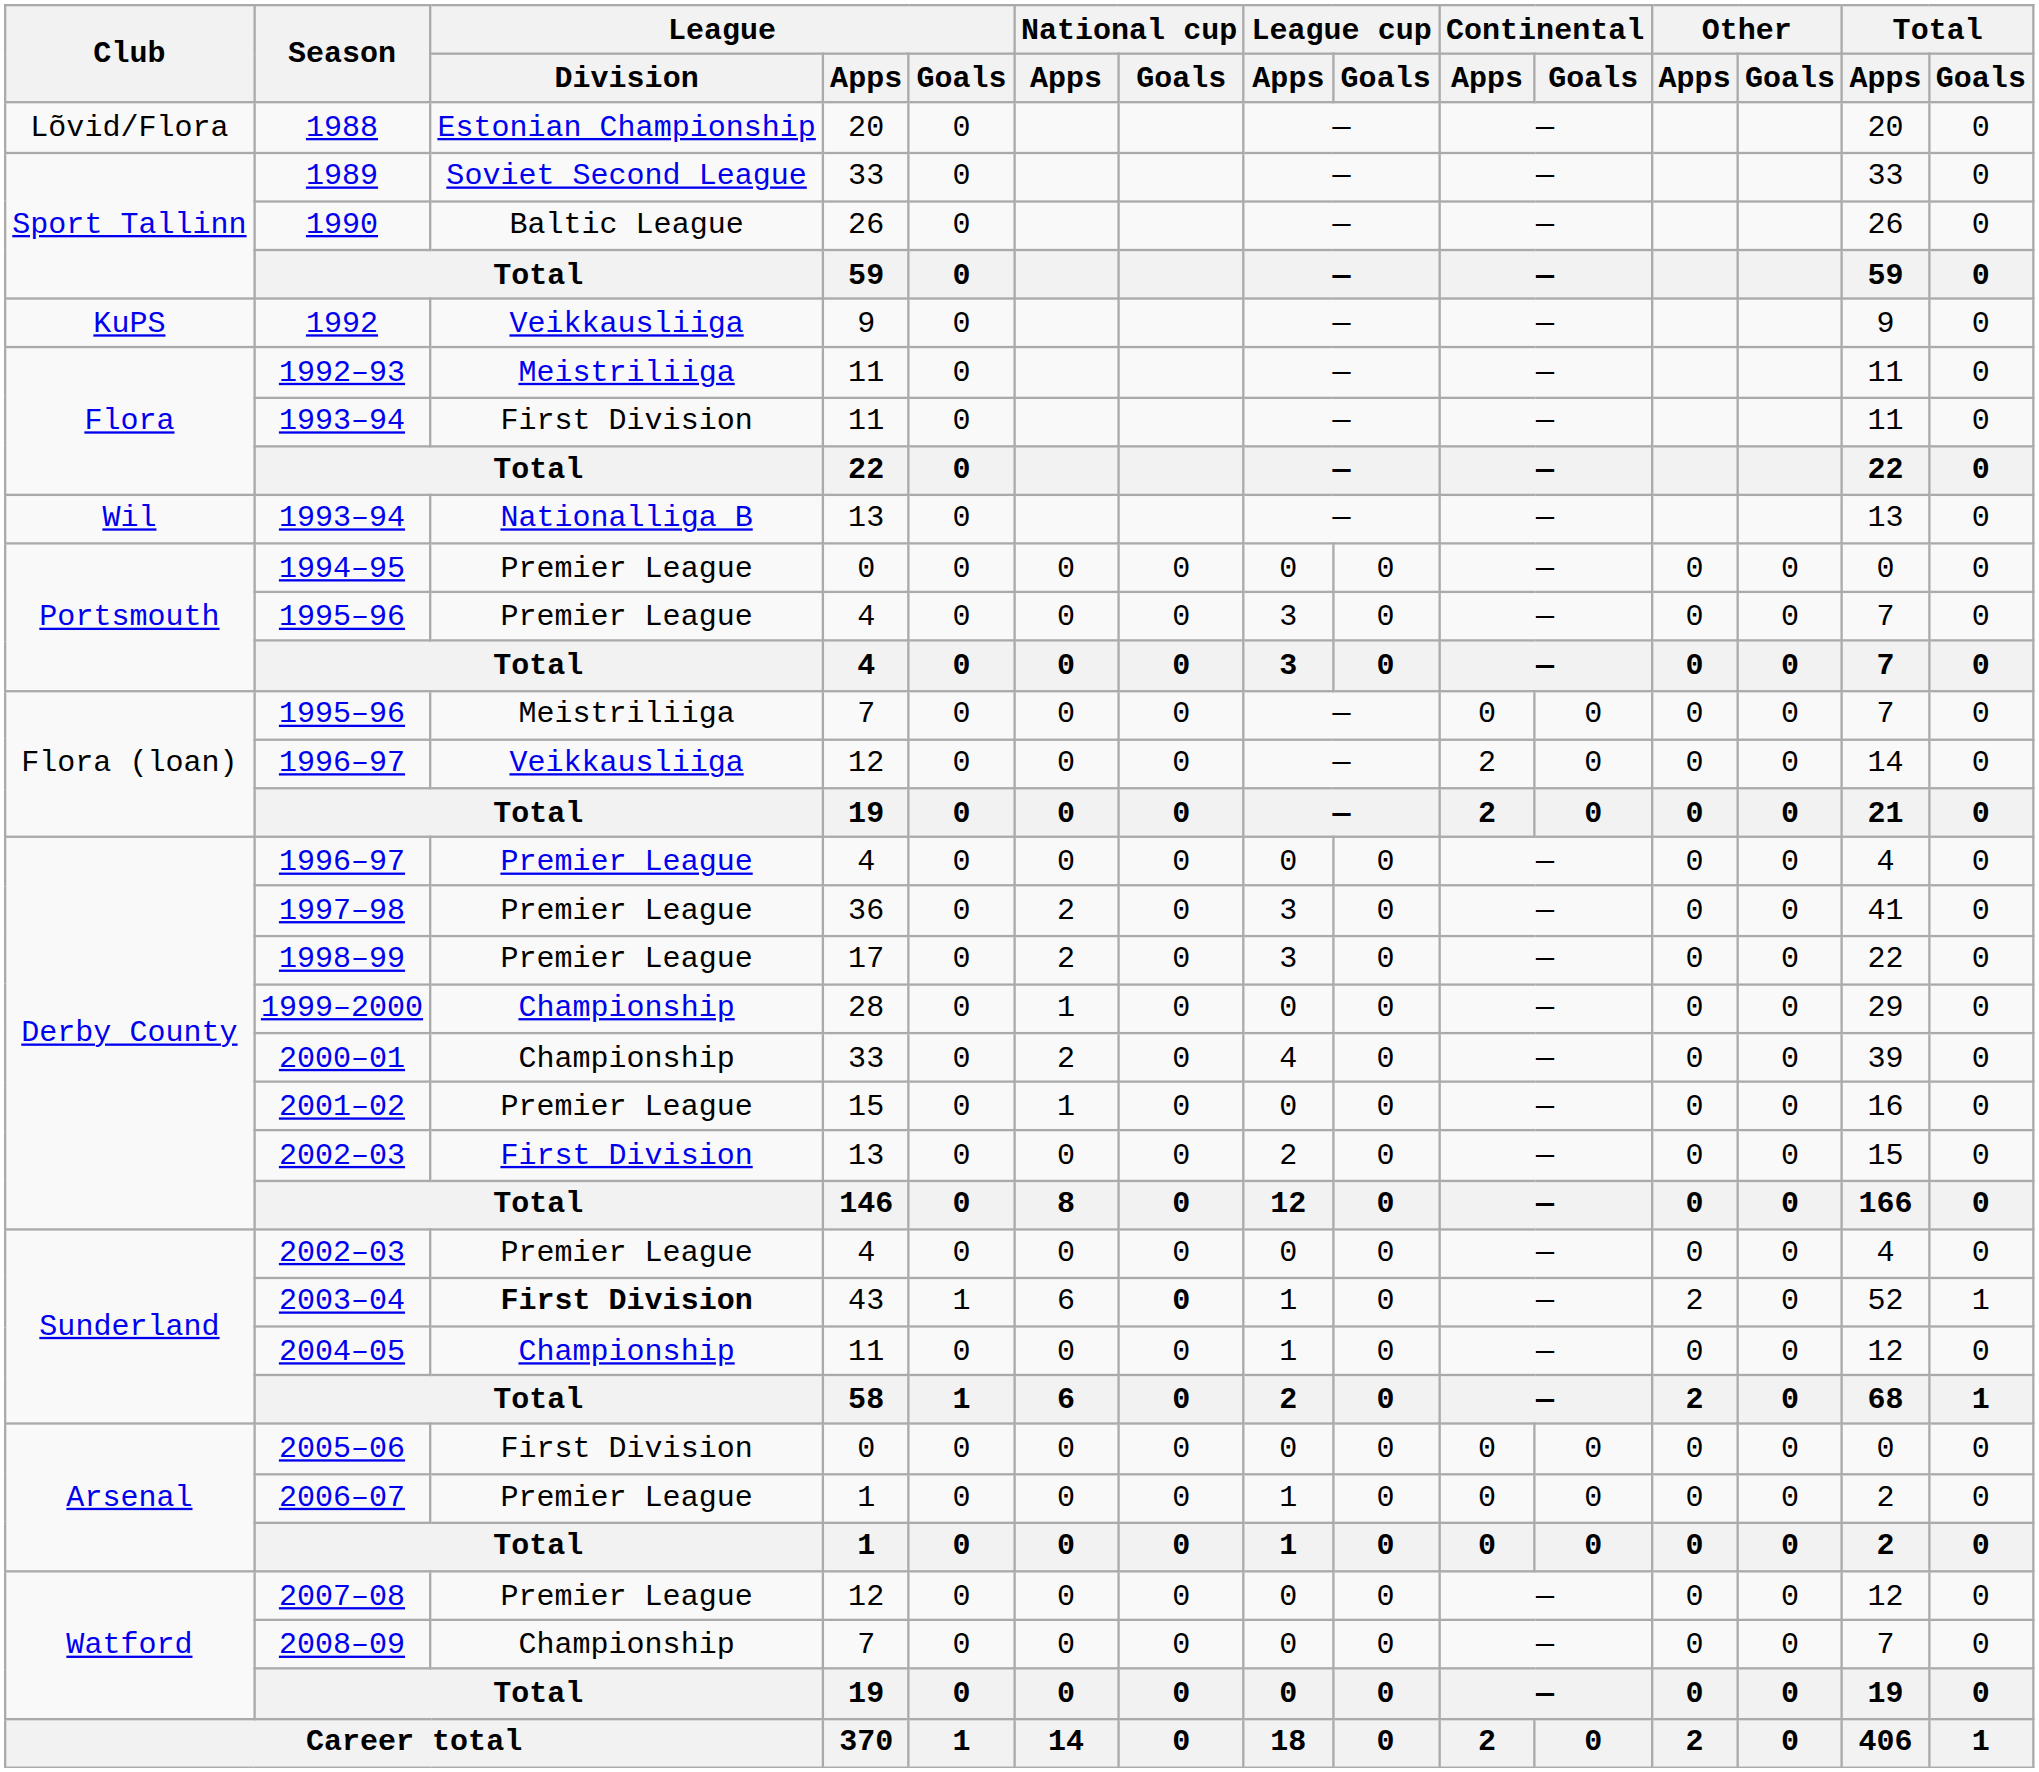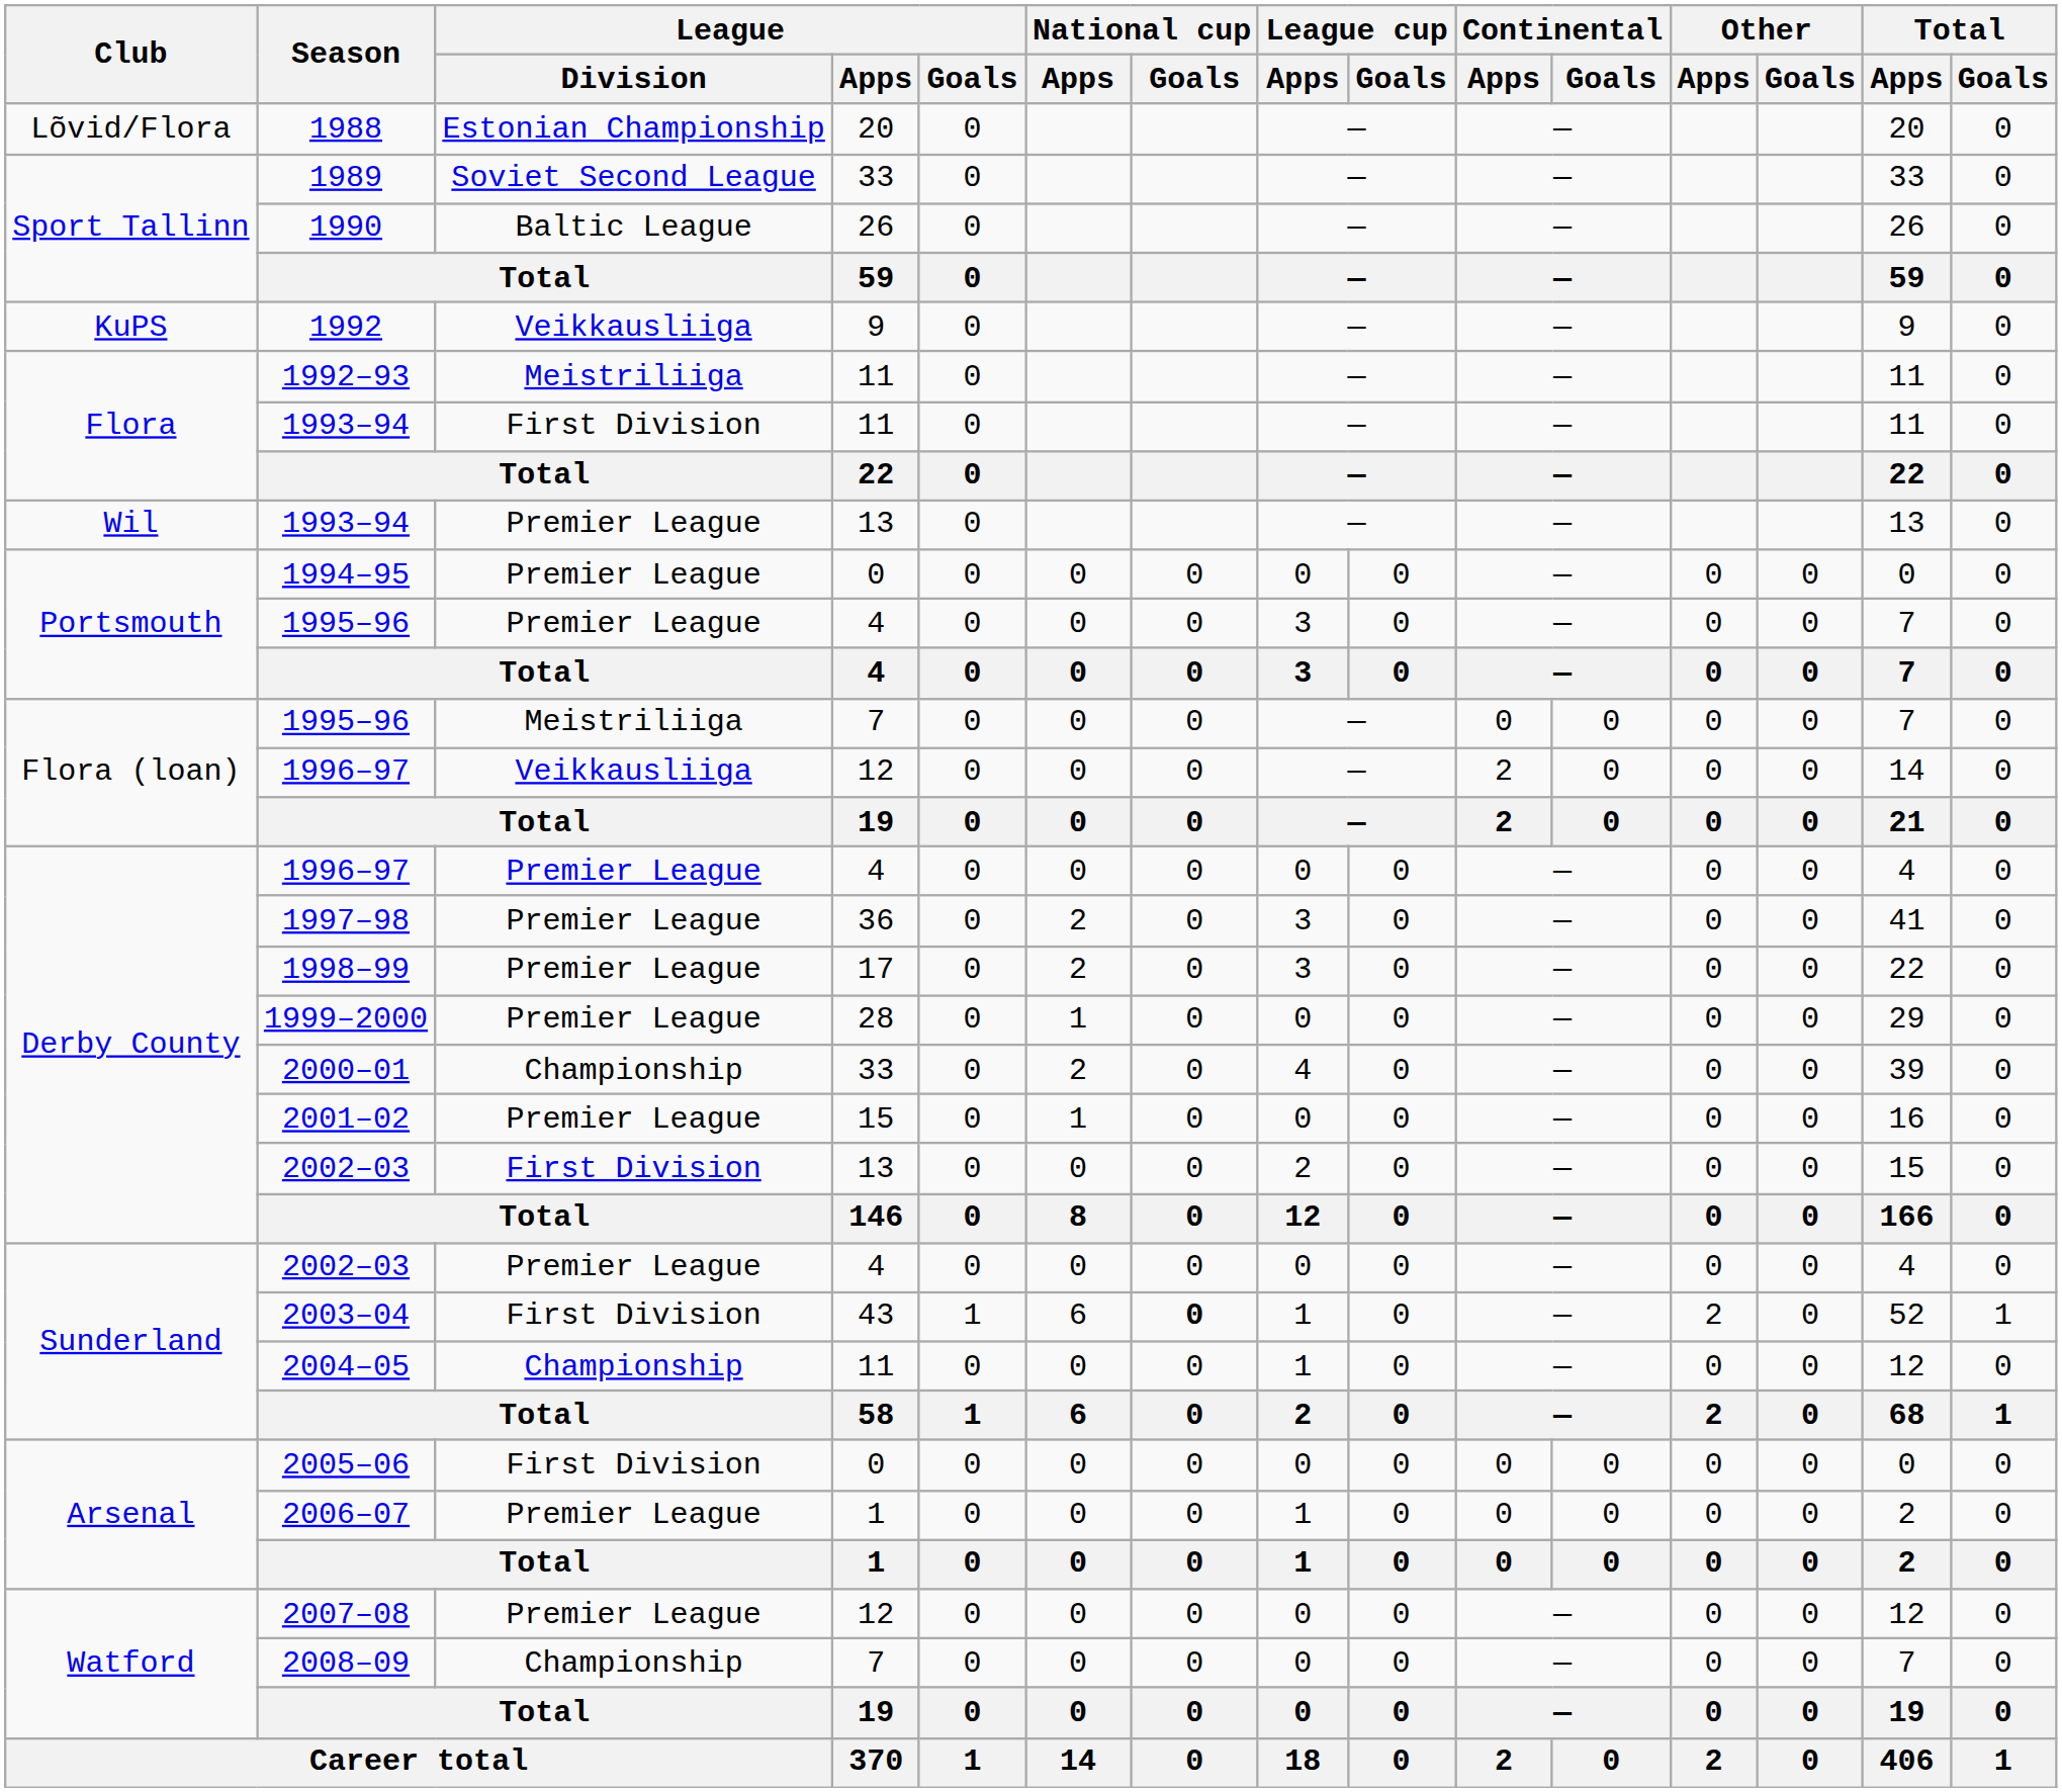 <table class="wikitable" style="text-align: center;">
 <tr>
 <th rowspan="2">Club</th>
 <th rowspan="2">Season</th>
 <th colspan="3">League</th>
 <th colspan="2">National cup</th>
 <th colspan="2">League cup</th>
 <th colspan="2">Continental</th>
 <th colspan="2">Other</th>
 <th colspan="2">Total</th>
 </tr>
 <tr>
 <th>Division</th>
 <th>Apps</th>
 <th>Goals</th>
 <th>Apps</th>
 <th>Goals</th>
 <th>Apps</th>
 <th>Goals</th>
 <th>Apps</th>
 <th>Goals</th>
 <th>Apps</th>
 <th>Goals</th>
 <th>Apps</th>
 <th>Goals</th>
 </tr>
 <tr>
 <td>Lõvid/Flora</td>
 <td><a href='#'>1988</a></td>
 <td><a href='#'>Estonian Championship</a></td>
 <td>20</td>
 <td>0</td>
 <td></td>
 <td></td>
 <td colspan="2">—</td>
 <td colspan="2">—</td>
 <td></td>
 <td></td>
 <td>20</td>
 <td>0</td>
 </tr>
 <tr>
 <td rowspan="3"><a href='#'>Sport Tallinn</a></td>
 <td><a href='#'>1989</a></td>
 <td><a href='#'>Soviet Second League</a></td>
 <td>33</td>
 <td>0</td>
 <td></td>
 <td></td>
 <td colspan="2">—</td>
 <td colspan="2">—</td>
 <td></td>
 <td></td>
 <td>33</td>
 <td>0</td>
 </tr>
 <tr>
 <td><a href='#'>1990</a></td>
 <td>Baltic League</td>
 <td>26</td>
 <td>0</td>
 <td></td>
 <td></td>
 <td colspan="2">—</td>
 <td colspan="2">—</td>
 <td></td>
 <td></td>
 <td>26</td>
 <td>0</td>
 </tr>
 <tr>
 <th colspan="2">Total</th>
 <th>59</th>
 <th>0</th>
 <th></th>
 <th></th>
 <th colspan="2">—</th>
 <th colspan="2">—</th>
 <th></th>
 <th></th>
 <th>59</th>
 <th>0</th>
 </tr>
 <tr>
 <td><a href='#'>KuPS</a></td>
 <td><a href='#'>1992</a></td>
 <td><a href='#'>Veikkausliiga</a></td>
 <td>9</td>
 <td>0</td>
 <td></td>
 <td></td>
 <td colspan="2">—</td>
 <td colspan="2">—</td>
 <td></td>
 <td></td>
 <td>9</td>
 <td>0</td>
 </tr>
 <tr>
 <td rowspan="3"><a href='#'>Flora</a></td>
 <td><a href='#'>1992–93</a></td>
 <td><a href='#'>Meistriliiga</a></td>
 <td>11</td>
 <td>0</td>
 <td></td>
 <td></td>
 <td colspan="2">—</td>
 <td colspan="2">—</td>
 <td></td>
 <td></td>
 <td>11</td>
 <td>0</td>
 </tr>
 <tr>
 <td><a href='#'>1993–94</a></td>
 <td>First Division</td>
 <td>11</td>
 <td>0</td>
 <td></td>
 <td></td>
 <td colspan="2">—</td>
 <td colspan="2">—</td>
 <td></td>
 <td></td>
 <td>11</td>
 <td>0</td>
 </tr>
 <tr>
 <th colspan="2">Total</th>
 <th>22</th>
 <th>0</th>
 <th></th>
 <th></th>
 <th colspan="2">—</th>
 <th colspan="2">—</th>
 <th></th>
 <th></th>
 <th>22</th>
 <th>0</th>
 </tr>
 <tr>
 <td><a href='#'>Wil</a></td>
 <td><a href='#'>1993–94</a></td>
-<td><a href='#'>Nationalliga B</a></td>
+<td>Premier League</td>
 <td>13</td>
 <td>0</td>
 <td></td>
 <td></td>
 <td colspan="2">—</td>
 <td colspan="2">—</td>
 <td></td>
 <td></td>
 <td>13</td>
 <td>0</td>
 </tr>
 <tr>
 <td rowspan="3"><a href='#'>Portsmouth</a></td>
 <td><a href='#'>1994–95</a></td>
 <td>Premier League</td>
 <td>0</td>
 <td>0</td>
 <td>0</td>
 <td>0</td>
 <td>0</td>
 <td>0</td>
 <td colspan="2">—</td>
 <td>0</td>
 <td>0</td>
 <td>0</td>
 <td>0</td>
 </tr>
 <tr>
 <td><a href='#'>1995–96</a></td>
 <td>Premier League</td>
 <td>4</td>
 <td>0</td>
 <td>0</td>
 <td>0</td>
 <td>3</td>
 <td>0</td>
 <td colspan="2">—</td>
 <td>0</td>
 <td>0</td>
 <td>7</td>
 <td>0</td>
 </tr>
 <tr>
 <th colspan="2">Total</th>
 <th>4</th>
 <th>0</th>
 <th>0</th>
 <th>0</th>
 <th>3</th>
 <th>0</th>
 <th colspan="2">—</th>
 <th>0</th>
 <th>0</th>
 <th>7</th>
 <th>0</th>
 </tr>
 <tr>
 <td rowspan="3">Flora (loan)</td>
 <td><a href='#'>1995–96</a></td>
 <td>Meistriliiga</td>
 <td>7</td>
 <td>0</td>
 <td>0</td>
 <td>0</td>
 <td colspan="2">—</td>
 <td>0</td>
 <td>0</td>
 <td>0</td>
 <td>0</td>
 <td>7</td>
 <td>0</td>
 </tr>
 <tr>
 <td><a href='#'>1996–97</a></td>
 <td><a href='#'>Veikkausliiga</a></td>
 <td>12</td>
 <td>0</td>
 <td>0</td>
 <td>0</td>
 <td colspan="2">—</td>
 <td>2</td>
 <td>0</td>
 <td>0</td>
 <td>0</td>
 <td>14</td>
 <td>0</td>
 </tr>
 <tr>
 <th colspan="2">Total</th>
 <th>19</th>
 <th>0</th>
 <th>0</th>
 <th>0</th>
 <th colspan="2">—</th>
 <th>2</th>
 <th>0</th>
 <th>0</th>
 <th>0</th>
 <th>21</th>
 <th>0</th>
 </tr>
 <tr>
 <td rowspan="8"><a href='#'>Derby County</a></td>
 <td><a href='#'>1996–97</a></td>
 <td><a href='#'>Premier League</a></td>
 <td>4</td>
 <td>0</td>
 <td>0</td>
 <td>0</td>
 <td>0</td>
 <td>0</td>
 <td colspan="2">—</td>
 <td>0</td>
 <td>0</td>
 <td>4</td>
 <td>0</td>
 </tr>
 <tr>
 <td><a href='#'>1997–98</a></td>
 <td>Premier League</td>
 <td>36</td>
 <td>0</td>
 <td>2</td>
 <td>0</td>
 <td>3</td>
 <td>0</td>
 <td colspan="2">—</td>
 <td>0</td>
 <td>0</td>
 <td>41</td>
 <td>0</td>
 </tr>
 <tr>
 <td><a href='#'>1998–99</a></td>
 <td>Premier League</td>
 <td>17</td>
 <td>0</td>
 <td>2</td>
 <td>0</td>
 <td>3</td>
 <td>0</td>
 <td colspan="2">—</td>
 <td>0</td>
 <td>0</td>
 <td>22</td>
 <td>0</td>
 </tr>
 <tr>
 <td><a href='#'>1999–2000</a></td>
-<td><a href='#'>Championship</a></td>
+<td>Premier League</td>
 <td>28</td>
 <td>0</td>
 <td>1</td>
 <td>0</td>
 <td>0</td>
 <td>0</td>
 <td colspan="2">—</td>
 <td>0</td>
 <td>0</td>
 <td>29</td>
 <td>0</td>
 </tr>
 <tr>
 <td><a href='#'>2000–01</a></td>
 <td>Championship</td>
 <td>33</td>
 <td>0</td>
 <td>2</td>
 <td>0</td>
 <td>4</td>
 <td>0</td>
 <td colspan="2">—</td>
 <td>0</td>
 <td>0</td>
 <td>39</td>
 <td>0</td>
 </tr>
 <tr>
 <td><a href='#'>2001–02</a></td>
 <td>Premier League</td>
 <td>15</td>
 <td>0</td>
 <td>1</td>
 <td>0</td>
 <td>0</td>
 <td>0</td>
 <td colspan="2">—</td>
 <td>0</td>
 <td>0</td>
 <td>16</td>
 <td>0</td>
 </tr>
 <tr>
 <td><a href='#'>2002–03</a></td>
 <td><a href='#'>First Division</a></td>
 <td>13</td>
 <td>0</td>
 <td>0</td>
 <td>0</td>
 <td>2</td>
 <td>0</td>
 <td colspan="2">—</td>
 <td>0</td>
 <td>0</td>
 <td>15</td>
 <td>0</td>
 </tr>
 <tr>
 <th colspan="2">Total</th>
 <th>146</th>
 <th>0</th>
 <th>8</th>
 <th>0</th>
 <th>12</th>
 <th>0</th>
 <th colspan="2">—</th>
 <th>0</th>
 <th>0</th>
 <th>166</th>
 <th>0</th>
 </tr>
 <tr>
 <td rowspan="4"><a href='#'>Sunderland</a></td>
 <td><a href='#'>2002–03</a></td>
 <td>Premier League</td>
 <td>4</td>
 <td>0</td>
 <td>0</td>
 <td>0</td>
 <td>0</td>
 <td>0</td>
 <td colspan="2">—</td>
 <td>0</td>
 <td>0</td>
 <td>4</td>
 <td>0</td>
 </tr>
 <tr>
 <td><a href='#'>2003–04</a></td>
-<td><strong>First Division</strong></td>
+<td>First Division</td>
 <td>43</td>
 <td>1</td>
 <td>6</td>
 <td><strong>0</strong></td>
 <td>1</td>
 <td>0</td>
 <td colspan="2">—</td>
 <td>2</td>
 <td>0</td>
 <td>52</td>
 <td>1</td>
 </tr>
 <tr>
 <td><a href='#'>2004–05</a></td>
 <td><a href='#'>Championship</a></td>
 <td>11</td>
 <td>0</td>
 <td>0</td>
 <td>0</td>
 <td>1</td>
 <td>0</td>
 <td colspan="2">—</td>
 <td>0</td>
 <td>0</td>
 <td>12</td>
 <td>0</td>
 </tr>
 <tr>
 <th colspan="2">Total</th>
 <th>58</th>
 <th>1</th>
 <th>6</th>
 <th>0</th>
 <th>2</th>
 <th>0</th>
 <th colspan="2">—</th>
 <th>2</th>
 <th>0</th>
 <th>68</th>
 <th>1</th>
 </tr>
 <tr>
 <td rowspan="3"><a href='#'>Arsenal</a></td>
 <td><a href='#'>2005–06</a></td>
 <td>First Division</td>
 <td>0</td>
 <td>0</td>
 <td>0</td>
 <td>0</td>
 <td>0</td>
 <td>0</td>
 <td>0</td>
 <td>0</td>
 <td>0</td>
 <td>0</td>
 <td>0</td>
 <td>0</td>
 </tr>
 <tr>
 <td><a href='#'>2006–07</a></td>
 <td>Premier League</td>
 <td>1</td>
 <td>0</td>
 <td>0</td>
 <td>0</td>
 <td>1</td>
 <td>0</td>
 <td>0</td>
 <td>0</td>
 <td>0</td>
 <td>0</td>
 <td>2</td>
 <td>0</td>
 </tr>
 <tr>
 <th colspan="2">Total</th>
 <th>1</th>
 <th>0</th>
 <th>0</th>
 <th>0</th>
 <th>1</th>
 <th>0</th>
 <th>0</th>
 <th>0</th>
 <th>0</th>
 <th>0</th>
 <th>2</th>
 <th>0</th>
 </tr>
 <tr>
 <td rowspan="3"><a href='#'>Watford</a></td>
 <td><a href='#'>2007–08</a></td>
 <td>Premier League</td>
 <td>12</td>
 <td>0</td>
 <td>0</td>
 <td>0</td>
 <td>0</td>
 <td>0</td>
 <td colspan="2">—</td>
 <td>0</td>
 <td>0</td>
 <td>12</td>
 <td>0</td>
 </tr>
 <tr>
 <td><a href='#'>2008–09</a></td>
 <td>Championship</td>
 <td>7</td>
 <td>0</td>
 <td>0</td>
 <td>0</td>
 <td>0</td>
 <td>0</td>
 <td colspan="2">—</td>
 <td>0</td>
 <td>0</td>
 <td>7</td>
 <td>0</td>
 </tr>
 <tr>
 <th colspan="2">Total</th>
 <th>19</th>
 <th>0</th>
 <th>0</th>
 <th>0</th>
 <th>0</th>
 <th>0</th>
 <th colspan="2">—</th>
 <th>0</th>
 <th>0</th>
 <th>19</th>
 <th>0</th>
 </tr>
 <tr>
 <th colspan="3">Career total</th>
 <th>370</th>
 <th>1</th>
 <th>14</th>
 <th>0</th>
 <th>18</th>
 <th>0</th>
 <th>2</th>
 <th>0</th>
 <th>2</th>
 <th>0</th>
 <th>406</th>
 <th>1</th>
 </tr>
 </table>
